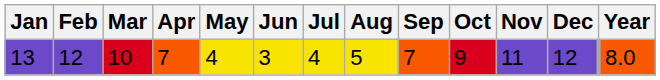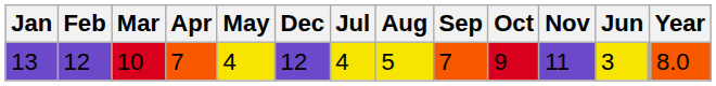 <table class="wikitable" style="margin:1em auto;">
 <tr>
 <th>Jan</th>
 <th>Feb</th>
 <th>Mar</th>
 <th>Apr</th>
 <th>May</th>
-<th>Jun</th>
+<th>Dec</th>
 <th>Jul</th>
 <th>Aug</th>
 <th>Sep</th>
 <th>Oct</th>
 <th>Nov</th>
-<th>Dec</th>
+<th>Jun</th>
 <th>Year</th>
 </tr>
 <tr>
 <td style="background:#6b49c8;color:#000000;">13</td>
 <td style="background:#6b49c8;color:#000000;">12</td>
 <td style="background:#d8001d;color:#000000;">10</td>
 <td style="background:#f85900;color:#000000;">7</td>
 <td style="background:#f7e400;color:#000000;">4</td>
-<td style="background:#f7e400;color:#000000;">3</td>
+<td style="background:#6b49c8;color:#000000;">12</td>
 <td style="background:#f7e400;color:#000000;">4</td>
 <td style="background:#f7e400;color:#000000;">5</td>
 <td style="background:#f85900;color:#000000;">7</td>
 <td style="background:#d8001d;color:#000000;">9</td>
 <td style="background:#6b49c8;color:#000000;">11</td>
-<td style="background:#6b49c8;color:#000000;">12</td>
+<td style="background:#f7e400;color:#000000;">3</td>
 <td style="background:#f85900;color:#000000;border-left-width:medium">8.0</td>
 </tr>
 </table>
